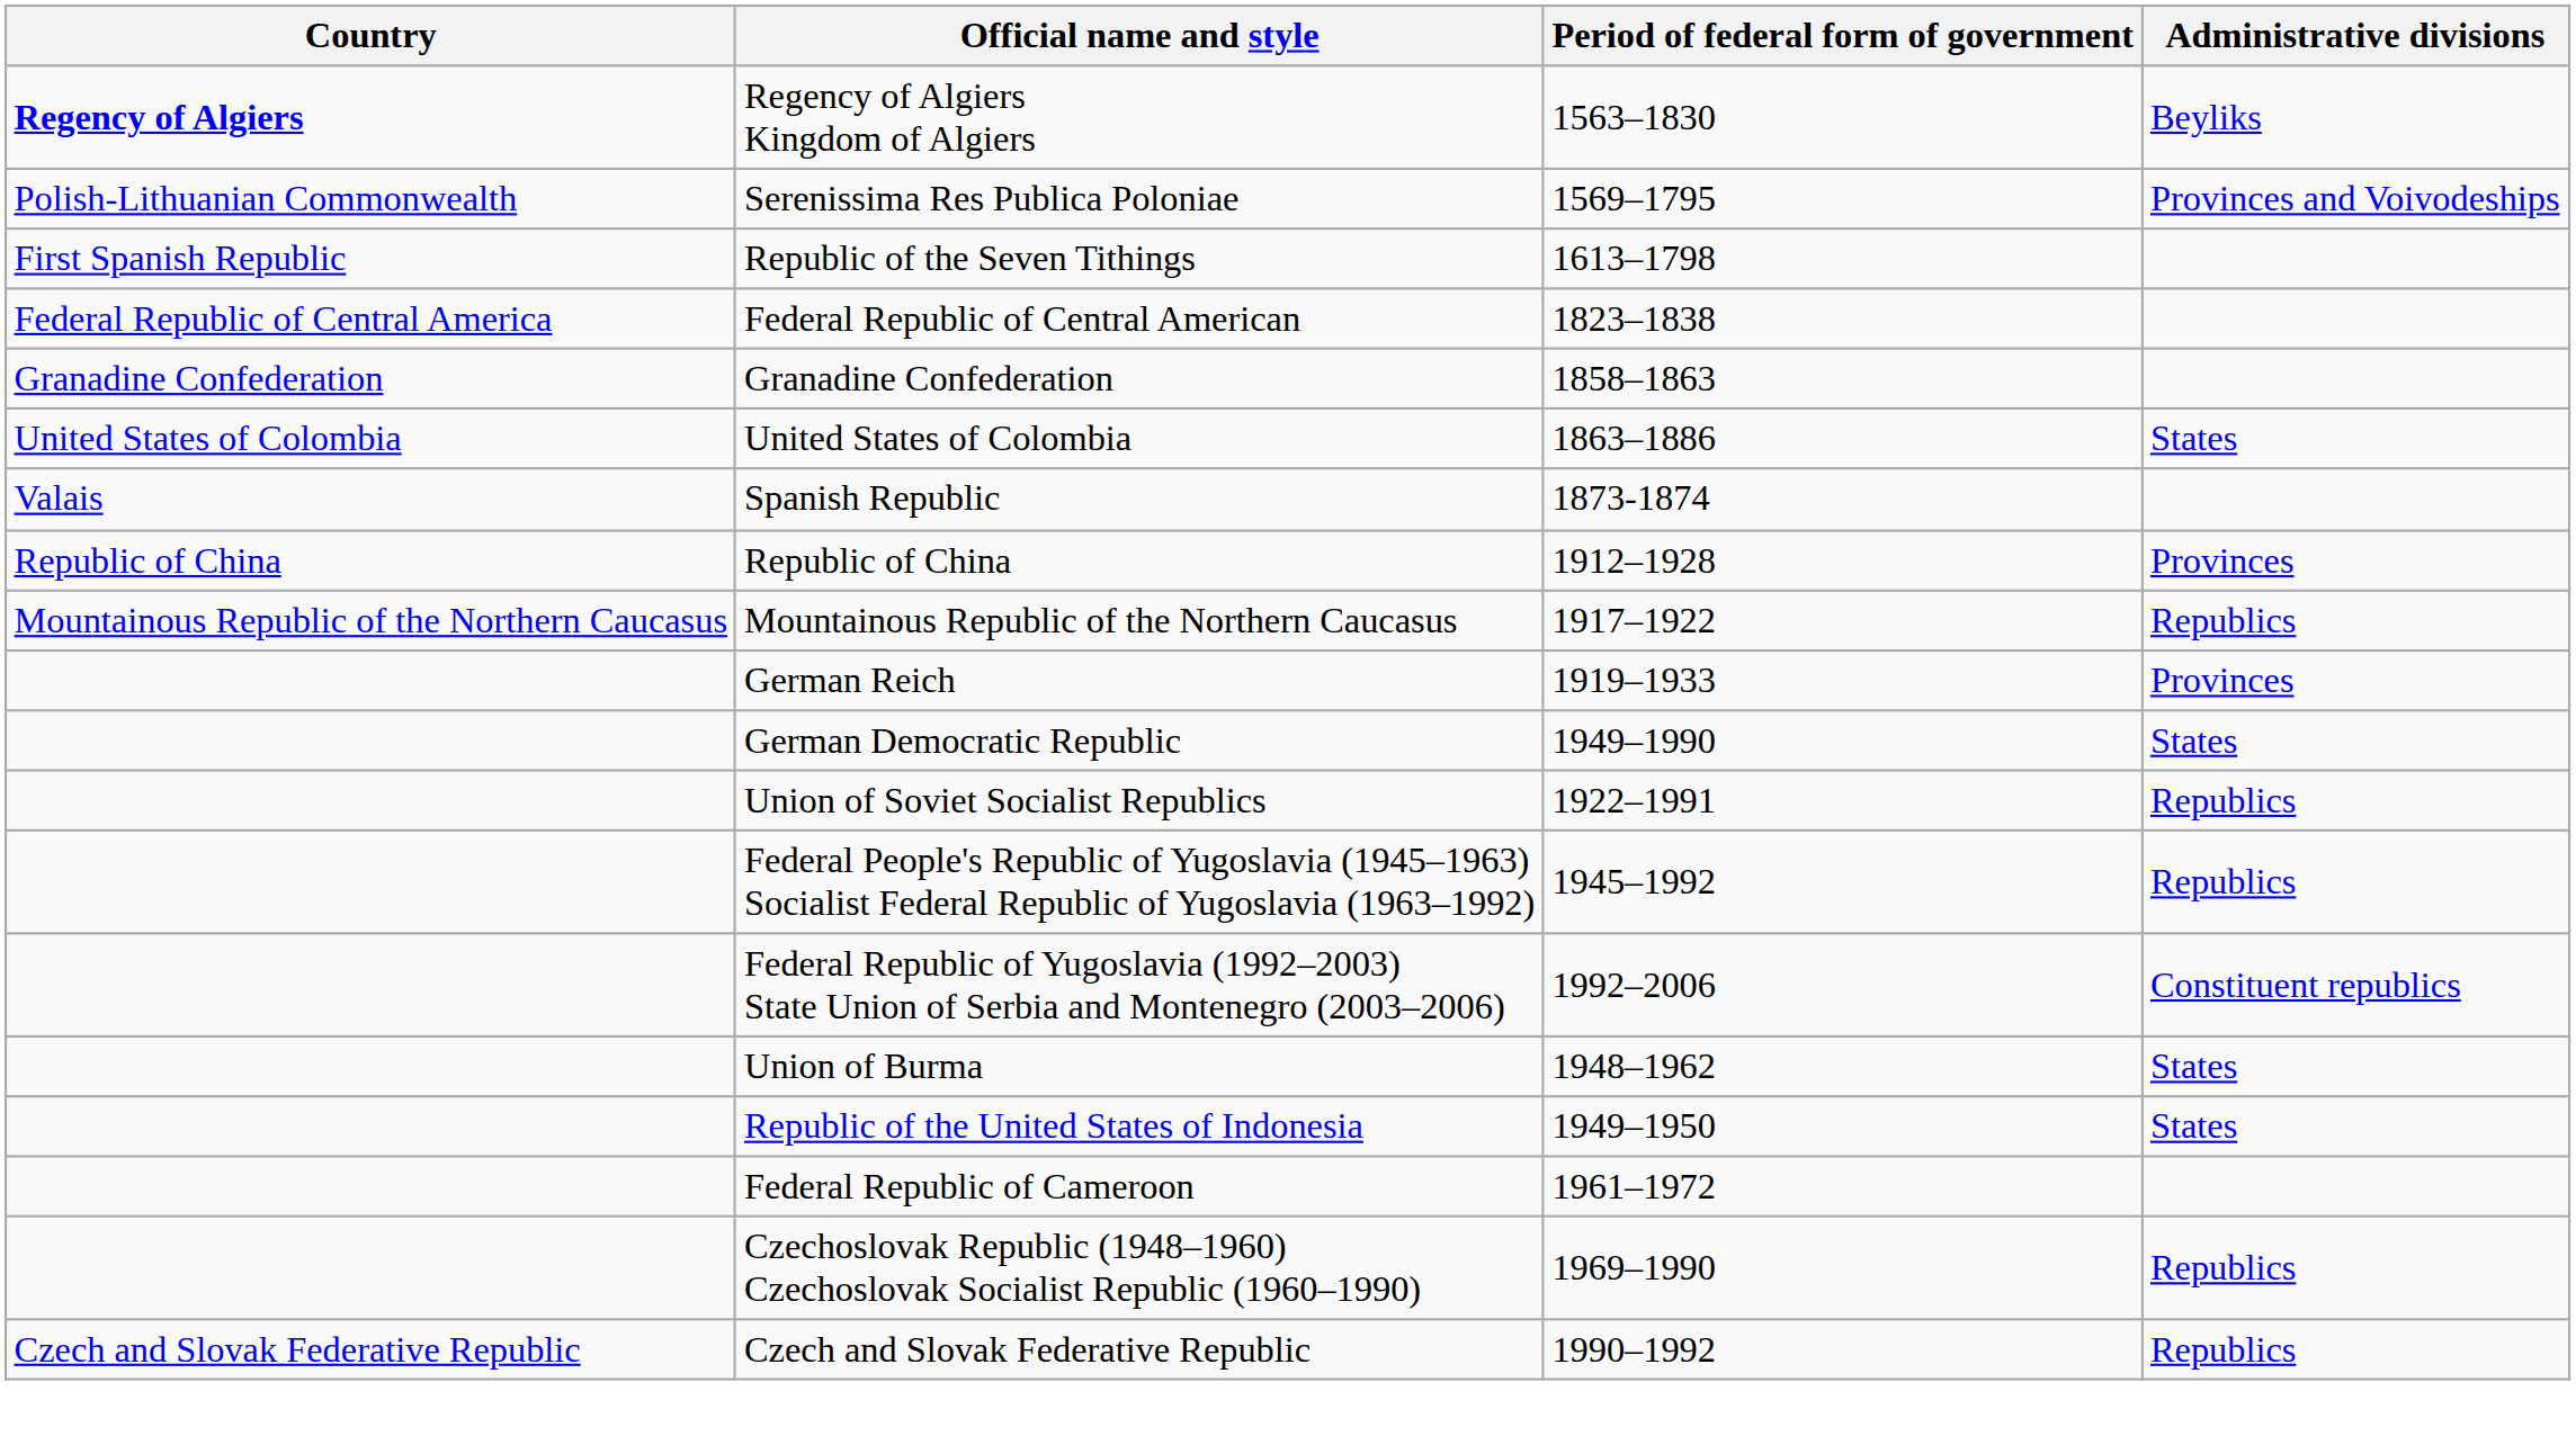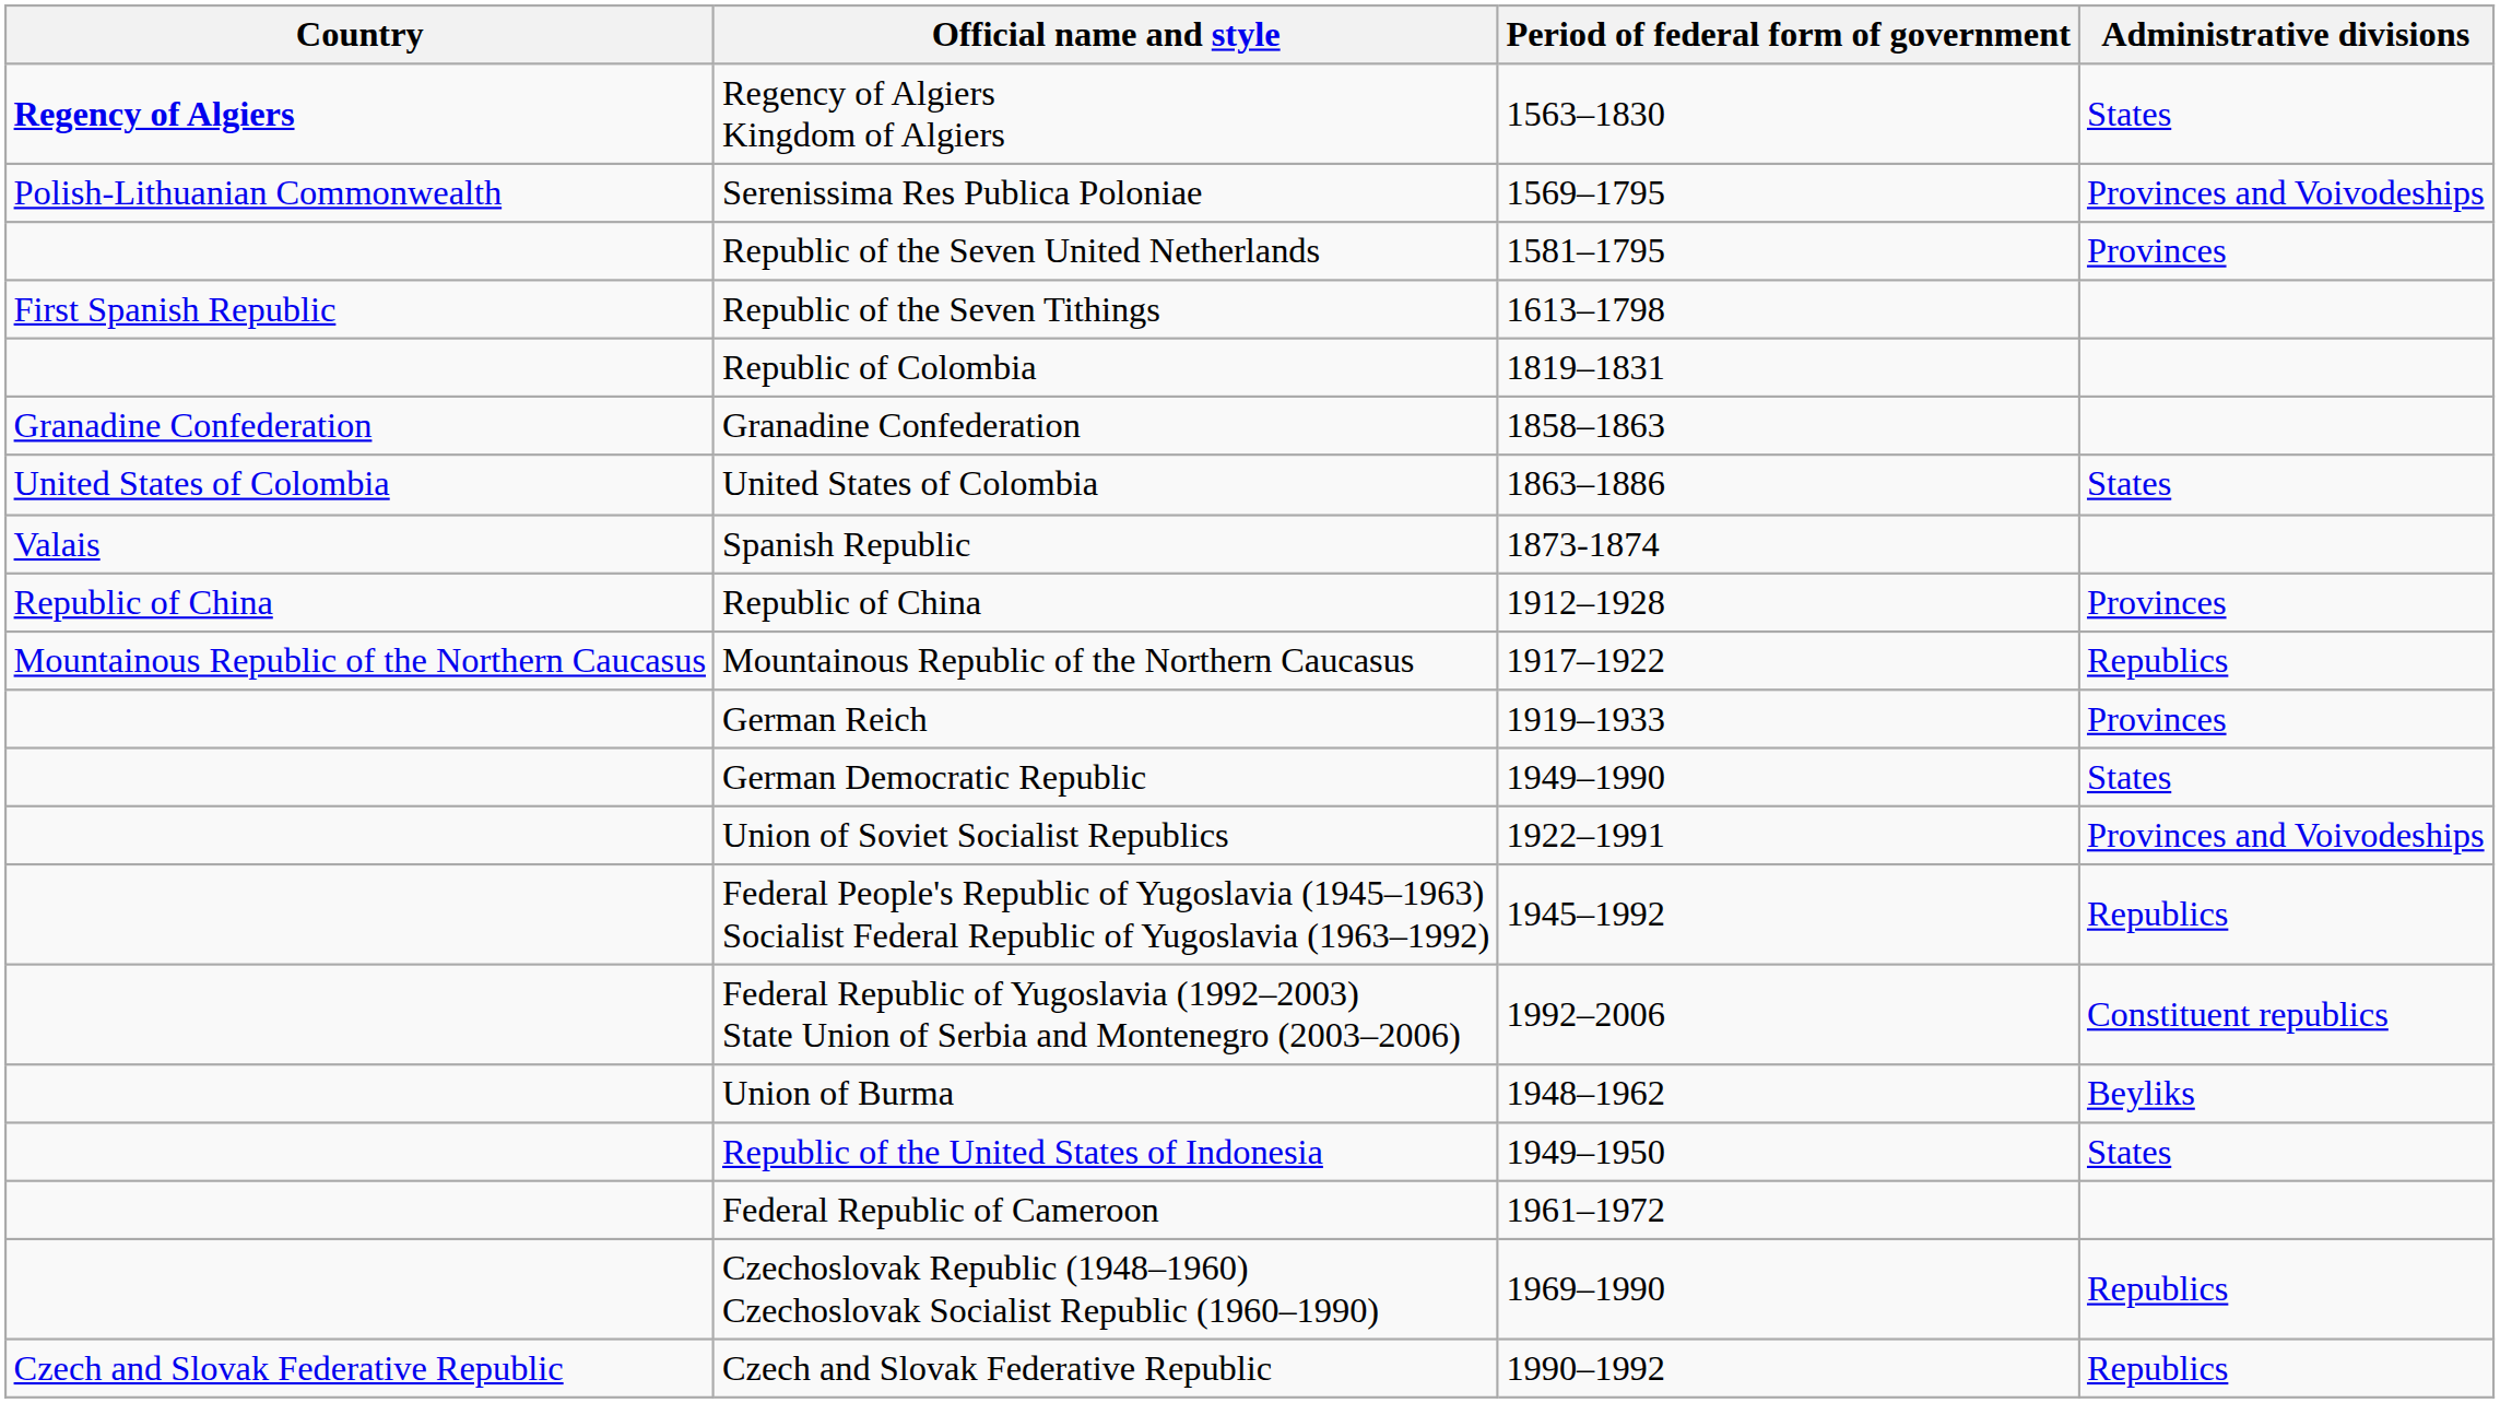 <table class="wikitable" style="font-size:95%;">
 <tr>
 <th>Country</th>
 <th>Official name and <a href='#'>style</a></th>
 <th>Period of federal form of government</th>
 <th>Administrative divisions</th>
 </tr>
 <tr>
 <td><strong> <a href='#'>Regency of Algiers</a></strong></td>
 <td>Regency of Algiers<br>Kingdom of Algiers</td>
 <td>1563–1830</td>
-<td><a href='#'>Beyliks</a></td>
+<td><a href='#'>States</a></td>
 </tr>
 <tr>
 <td> <a href='#'>Polish-Lithuanian Commonwealth</a></td>
 <td>Serenissima Res Publica Poloniae</td>
 <td>1569–1795</td>
 <td><a href='#'>Provinces and Voivodeships</a></td>
 </tr>
 <tr>
+<td></td>
+<td>Republic of the Seven United Netherlands</td>
+<td>1581–1795</td>
+<td><a href='#'>Provinces</a></td>
+</tr>
+<tr>
 <td> <a href='#'>First Spanish Republic</a></td>
 <td>Republic of the Seven Tithings</td>
 <td>1613–1798</td>
 <td></td>
 </tr>
 <tr>
-<td> <a href='#'>Federal Republic of Central America</a></td>
-<td>Federal Republic of Central American</td>
-<td>1823–1838</td>
+<td></td>
+<td>Republic of Colombia</td>
+<td>1819–1831</td>
 <td></td>
 </tr>
 <tr>
 <td> <a href='#'>Granadine Confederation</a></td>
 <td>Granadine Confederation</td>
 <td>1858–1863</td>
 <td></td>
 </tr>
 <tr>
 <td> <a href='#'>United States of Colombia</a></td>
 <td>United States of Colombia</td>
 <td>1863–1886</td>
 <td><a href='#'>States</a></td>
 </tr>
 <tr>
 <td> <a href='#'>Valais</a></td>
 <td>Spanish Republic</td>
 <td>1873-1874</td>
 <td></td>
 </tr>
 <tr>
 <td> <a href='#'>Republic of China</a></td>
 <td>Republic of China</td>
 <td>1912–1928</td>
 <td><a href='#'>Provinces</a></td>
 </tr>
 <tr>
 <td> <a href='#'>Mountainous Republic of the Northern Caucasus</a></td>
 <td>Mountainous Republic of the Northern Caucasus</td>
 <td>1917–1922</td>
 <td><a href='#'>Republics</a></td>
 </tr>
 <tr>
 <td></td>
 <td>German Reich</td>
 <td>1919–1933</td>
 <td><a href='#'>Provinces</a></td>
 </tr>
 <tr>
 <td></td>
 <td>German Democratic Republic</td>
 <td>1949–1990</td>
 <td><a href='#'>States</a></td>
 </tr>
 <tr>
 <td></td>
 <td>Union of Soviet Socialist Republics</td>
 <td>1922–1991</td>
-<td><a href='#'>Republics</a></td>
+<td><a href='#'>Provinces and Voivodeships</a></td>
 </tr>
 <tr>
 <td></td>
 <td>Federal People's Republic of Yugoslavia (1945–1963)<br>Socialist Federal Republic of Yugoslavia (1963–1992)</td>
 <td>1945–1992</td>
 <td><a href='#'>Republics</a></td>
 </tr>
 <tr>
 <td></td>
 <td>Federal Republic of Yugoslavia (1992–2003)<br>State Union of Serbia and Montenegro (2003–2006)</td>
 <td>1992–2006</td>
 <td><a href='#'>Constituent republics</a></td>
 </tr>
 <tr>
 <td></td>
 <td>Union of Burma</td>
 <td>1948–1962</td>
-<td><a href='#'>States</a></td>
+<td><a href='#'>Beyliks</a></td>
 </tr>
 <tr>
 <td></td>
 <td><a href='#'>Republic of the United States of Indonesia</a></td>
 <td>1949–1950</td>
 <td><a href='#'>States</a></td>
 </tr>
 <tr>
 <td></td>
 <td>Federal Republic of Cameroon</td>
 <td>1961–1972</td>
 <td></td>
 </tr>
 <tr>
 <td></td>
 <td>Czechoslovak Republic (1948–1960)<br>Czechoslovak Socialist Republic (1960–1990)</td>
 <td>1969–1990</td>
 <td><a href='#'>Republics</a></td>
 </tr>
 <tr>
 <td> <a href='#'>Czech and Slovak Federative Republic</a></td>
 <td>Czech and Slovak Federative Republic</td>
 <td>1990–1992</td>
 <td><a href='#'>Republics</a></td>
 </tr>
 </table>
